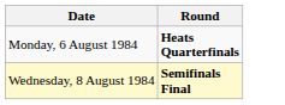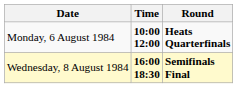 <table class="wikitable">
 <tr>
 <th>Date</th>
+<th>Time</th>
 <th>Round</th>
 </tr>
 <tr>
 <td>Monday, 6 August 1984</td>
+<td><strong>10:00</strong><br><strong>12:00</strong></td>
 <td><strong>Heats</strong><br><strong>Quarterfinals</strong></td>
 </tr>
 <tr style=background:lemonchiffon>
 <td>Wednesday, 8 August 1984</td>
+<td><strong>16:00</strong><br><strong>18:30</strong></td>
 <td><strong>Semifinals</strong><br><strong>Final</strong></td>
 </tr>
 </table>
